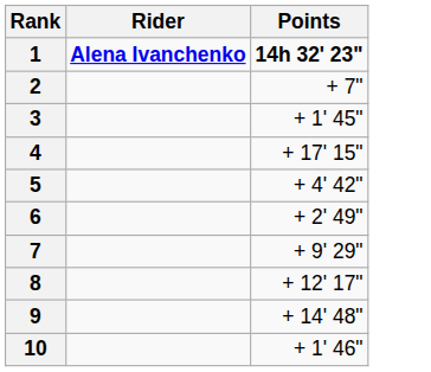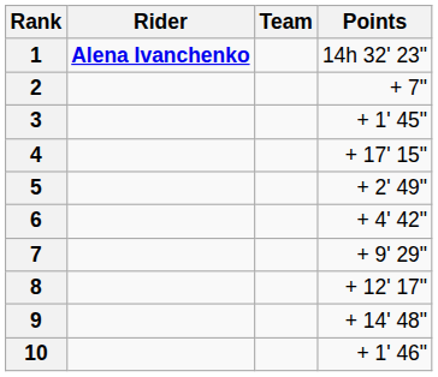 <table class="wikitable">
 <tr>
 <th scope="col">Rank</th>
 <th scope="col">Rider</th>
+<th scope="col">Team</th>
 <th scope="col">Points</th>
 </tr>
 <tr>
 <th scope="row">1</th>
 <td><strong> <a href='#'>Alena Ivanchenko</a> </strong></td>
-<td style="text-align:right;"><strong>14h 32' 23"</strong></td>
+<td></td>
+<td style="text-align:right;">14h 32' 23"</td>
 </tr>
 <tr>
 <th scope="row">2</th>
+<td></td>
 <td></td>
 <td style="text-align:right;">+ 7"</td>
 </tr>
 <tr>
 <th scope="row">3</th>
 <td></td>
+<td></td>
 <td style="text-align:right;">+ 1' 45"</td>
 </tr>
 <tr>
 <th scope="row">4</th>
+<td></td>
 <td></td>
 <td style="text-align:right;">+ 17' 15"</td>
 </tr>
 <tr>
 <th scope="row">5</th>
 <td></td>
-<td style="text-align:right;">+ 4' 42"</td>
+<td></td>
+<td style="text-align:right;">+ 2' 49"</td>
 </tr>
 <tr>
 <th scope="row">6</th>
 <td></td>
-<td style="text-align:right;">+ 2' 49"</td>
+<td></td>
+<td style="text-align:right;">+ 4' 42"</td>
 </tr>
 <tr>
 <th scope="row">7</th>
+<td></td>
 <td></td>
 <td style="text-align:right;">+ 9' 29"</td>
 </tr>
 <tr>
 <th scope="row">8</th>
 <td></td>
+<td></td>
 <td style="text-align:right;">+ 12' 17"</td>
 </tr>
 <tr>
 <th scope="row">9</th>
+<td></td>
 <td></td>
 <td style="text-align:right;">+ 14' 48"</td>
 </tr>
 <tr>
 <th scope="row">10</th>
 <td></td>
+<td></td>
 <td style="text-align:right;">+ 1' 46"</td>
 </tr>
 </table>
